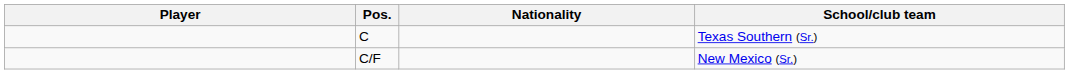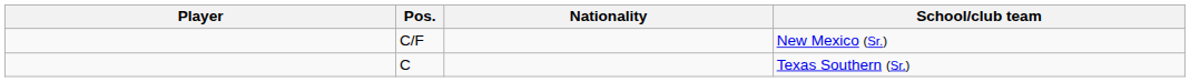 <table class="wikitable sortable sortable">
 <tr>
 <th style="width:19%;">Player</th>
 <th style="width:1%;">Pos.</th>
 <th style="width:16%;">Nationality</th>
 <th style="width:20%;">School/club team</th>
 </tr>
 <tr>
 <td></td>
+<td>C/F</td>
+<td></td>
+<td><a href='#'>New Mexico</a> <small>(<a href='#'>Sr.</a>)</small></td>
+</tr>
+<tr>
+<td></td>
 <td>C</td>
 <td></td>
 <td><a href='#'>Texas Southern</a> <small>(<a href='#'>Sr.</a>)</small></td>
 </tr>
-<tr>
-<td></td>
-<td>C/F</td>
-<td></td>
-<td><a href='#'>New Mexico</a> <small>(<a href='#'>Sr.</a>)</small></td>
-</tr>
 </table>
